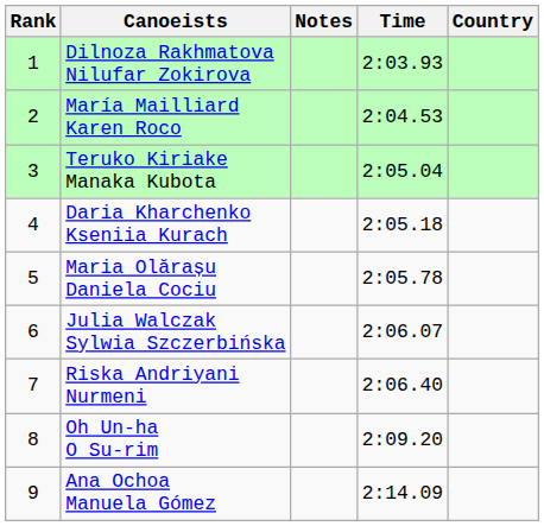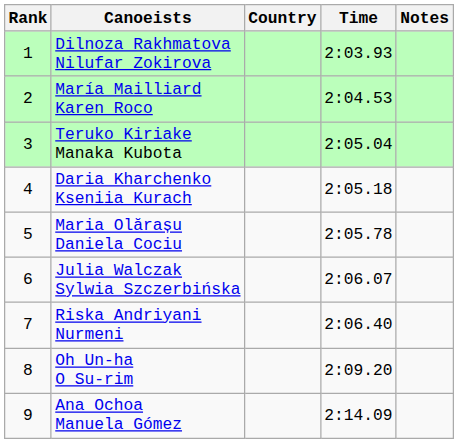 <table class="wikitable" style="text-align:center">
 <tr>
 <th>Rank</th>
 <th>Canoeists</th>
+<th>Country</th>
+<th>Time</th>
 <th>Notes</th>
-<th>Time</th>
-<th>Country</th>
 </tr>
 <tr bgcolor=bbffbb>
 <td>1</td>
 <td align="left"><a href='#'>Dilnoza Rakhmatova</a><br><a href='#'>Nilufar Zokirova</a></td>
+<td align="left"></td>
+<td>2:03.93</td>
 <td></td>
-<td>2:03.93</td>
-<td align="left"></td>
 </tr>
 <tr bgcolor=bbffbb>
 <td>2</td>
 <td align="left"><a href='#'>María Mailliard</a><br><a href='#'>Karen Roco</a></td>
+<td align="left"></td>
+<td>2:04.53</td>
 <td></td>
-<td>2:04.53</td>
-<td align="left"></td>
 </tr>
 <tr bgcolor=bbffbb>
 <td>3</td>
 <td align="left"><a href='#'>Teruko Kiriake</a><br>Manaka Kubota</td>
+<td align="left"></td>
+<td>2:05.04</td>
 <td></td>
-<td>2:05.04</td>
-<td align="left"></td>
 </tr>
 <tr>
 <td>4</td>
 <td align="left"><a href='#'>Daria Kharchenko</a><br><a href='#'>Kseniia Kurach</a></td>
+<td align="left"></td>
+<td>2:05.18</td>
 <td></td>
-<td>2:05.18</td>
-<td align="left"></td>
 </tr>
 <tr>
 <td>5</td>
 <td align="left"><a href='#'>Maria Olărașu</a><br><a href='#'>Daniela Cociu</a></td>
+<td align="left"></td>
+<td>2:05.78</td>
 <td></td>
-<td>2:05.78</td>
-<td align="left"></td>
 </tr>
 <tr>
 <td>6</td>
 <td align="left"><a href='#'>Julia Walczak</a><br><a href='#'>Sylwia Szczerbińska</a></td>
+<td align="left"></td>
+<td>2:06.07</td>
 <td></td>
-<td>2:06.07</td>
-<td align="left"></td>
 </tr>
 <tr>
 <td>7</td>
 <td align="left"><a href='#'>Riska Andriyani</a><br><a href='#'>Nurmeni</a></td>
+<td align="left"></td>
+<td>2:06.40</td>
 <td></td>
-<td>2:06.40</td>
-<td align="left"></td>
 </tr>
 <tr>
 <td>8</td>
 <td align="left"><a href='#'>Oh Un-ha</a><br><a href='#'>O Su-rim</a></td>
+<td align="left"></td>
+<td>2:09.20</td>
 <td></td>
-<td>2:09.20</td>
-<td align="left"></td>
 </tr>
 <tr>
 <td>9</td>
 <td align="left"><a href='#'>Ana Ochoa</a><br><a href='#'>Manuela Gómez</a></td>
+<td align="left"></td>
+<td>2:14.09</td>
 <td></td>
-<td>2:14.09</td>
-<td align="left"></td>
 </tr>
 </table>
